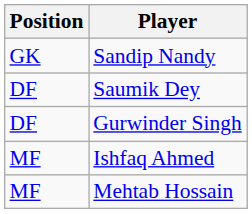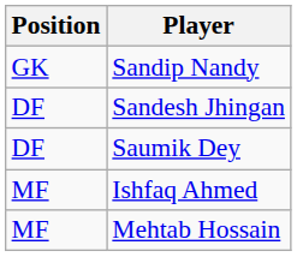 <table class="wikitable sortable">
 <tr>
 <th>Position</th>
 <th>Player</th>
 </tr>
 <tr>
 <td><a href='#'>GK</a></td>
 <td> <a href='#'>Sandip Nandy</a></td>
 </tr>
 <tr>
 <td><a href='#'>DF</a></td>
-<td> <a href='#'>Saumik Dey</a></td>
+<td> <a href='#'>Sandesh Jhingan</a></td>
 </tr>
 <tr>
 <td><a href='#'>DF</a></td>
-<td> <a href='#'>Gurwinder Singh</a></td>
+<td> <a href='#'>Saumik Dey</a></td>
 </tr>
 <tr>
 <td><a href='#'>MF</a></td>
 <td> <a href='#'>Ishfaq Ahmed</a></td>
 </tr>
 <tr>
 <td><a href='#'>MF</a></td>
 <td> <a href='#'>Mehtab Hossain</a></td>
 </tr>
 </table>
